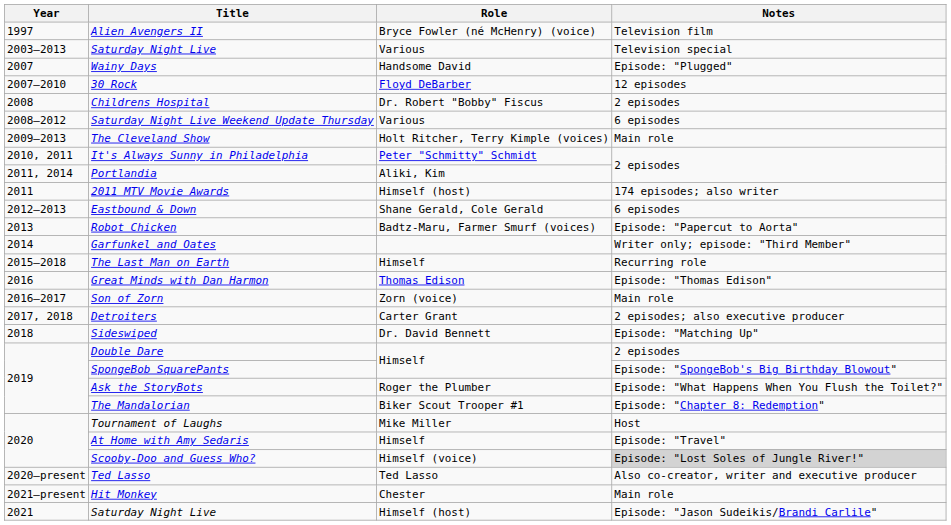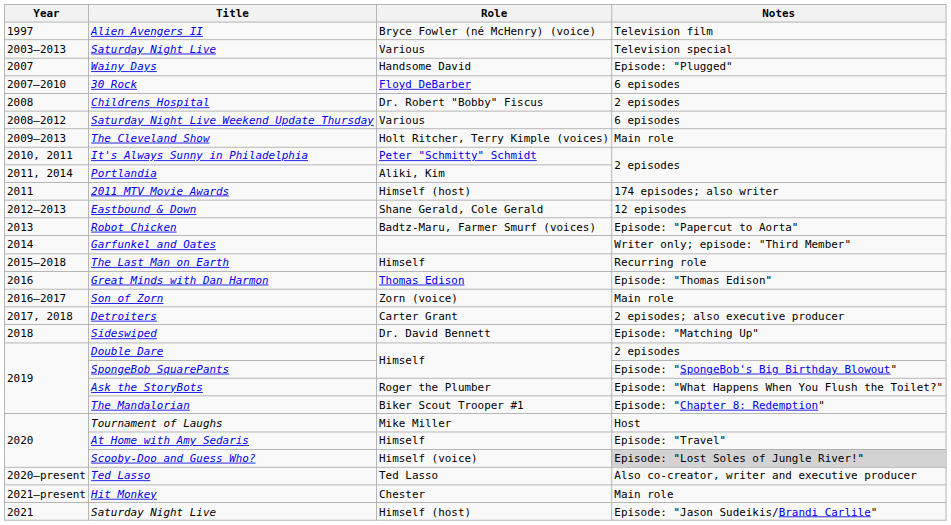 <table class="wikitable sortable">
 <tr>
 <th>Year</th>
 <th>Title</th>
 <th>Role</th>
 <th class="unsortable">Notes</th>
 </tr>
 <tr>
 <td>1997</td>
 <td><em><a href='#'>Alien Avengers II</a></em></td>
 <td>Bryce Fowler (né McHenry) (voice)</td>
 <td>Television film</td>
 </tr>
 <tr>
 <td>2003–2013</td>
 <td><em><a href='#'>Saturday Night Live</a></em></td>
 <td>Various</td>
 <td>Television special</td>
 </tr>
 <tr>
 <td>2007</td>
 <td><em><a href='#'>Wainy Days</a></em></td>
 <td>Handsome David</td>
 <td>Episode: "Plugged"</td>
 </tr>
 <tr>
 <td>2007–2010</td>
 <td><em><a href='#'>30 Rock</a></em></td>
 <td><a href='#'>Floyd DeBarber</a></td>
-<td>12 episodes</td>
+<td>6 episodes</td>
 </tr>
 <tr>
 <td>2008</td>
 <td><em><a href='#'>Childrens Hospital</a></em></td>
 <td>Dr. Robert "Bobby" Fiscus</td>
 <td>2 episodes</td>
 </tr>
 <tr>
 <td>2008–2012</td>
 <td><em><a href='#'>Saturday Night Live Weekend Update Thursday</a></em></td>
 <td>Various</td>
 <td>6 episodes</td>
 </tr>
 <tr>
 <td>2009–2013</td>
 <td><em><a href='#'>The Cleveland Show</a></em></td>
 <td>Holt Ritcher, Terry Kimple (voices)</td>
 <td>Main role</td>
 </tr>
 <tr>
 <td>2010, 2011</td>
 <td><em><a href='#'>It's Always Sunny in Philadelphia</a></em></td>
 <td><a href='#'>Peter "Schmitty" Schmidt</a></td>
 <td rowspan="2">2 episodes</td>
 </tr>
 <tr>
 <td>2011, 2014</td>
 <td><em><a href='#'>Portlandia</a></em></td>
 <td>Aliki, Kim</td>
 </tr>
 <tr>
 <td>2011</td>
 <td><em><a href='#'>2011 MTV Movie Awards</a></em></td>
 <td>Himself (host)</td>
 <td>174 episodes; also writer</td>
 </tr>
 <tr>
 <td>2012–2013</td>
 <td><em><a href='#'>Eastbound & Down</a></em></td>
 <td>Shane Gerald, Cole Gerald</td>
-<td>6 episodes</td>
+<td>12 episodes</td>
 </tr>
 <tr>
 <td>2013</td>
 <td><em><a href='#'>Robot Chicken</a></em></td>
 <td>Badtz-Maru, Farmer Smurf (voices)</td>
 <td>Episode: "Papercut to Aorta"</td>
 </tr>
 <tr>
 <td>2014</td>
 <td><em><a href='#'>Garfunkel and Oates</a></em></td>
 <td></td>
 <td>Writer only; episode: "Third Member"</td>
 </tr>
 <tr>
 <td>2015–2018</td>
 <td><em><a href='#'>The Last Man on Earth</a></em></td>
 <td>Himself</td>
 <td>Recurring role</td>
 </tr>
 <tr>
 <td>2016</td>
 <td><em><a href='#'>Great Minds with Dan Harmon</a></em></td>
 <td><a href='#'>Thomas Edison</a></td>
 <td>Episode: "Thomas Edison"</td>
 </tr>
 <tr>
 <td>2016–2017</td>
 <td><em><a href='#'>Son of Zorn</a></em></td>
 <td>Zorn (voice)</td>
 <td>Main role</td>
 </tr>
 <tr>
 <td>2017, 2018</td>
 <td><em><a href='#'>Detroiters</a></em></td>
 <td>Carter Grant</td>
 <td>2 episodes; also executive producer</td>
 </tr>
 <tr>
 <td>2018</td>
 <td><em><a href='#'>Sideswiped</a></em></td>
 <td>Dr. David Bennett</td>
 <td>Episode: "Matching Up"</td>
 </tr>
 <tr>
 <td rowspan="4">2019</td>
 <td><em><a href='#'>Double Dare</a></em></td>
 <td rowspan="2">Himself</td>
 <td>2 episodes</td>
 </tr>
 <tr>
 <td><em><a href='#'>SpongeBob SquarePants</a></em></td>
 <td>Episode: "<a href='#'>SpongeBob's Big Birthday Blowout</a>"</td>
 </tr>
 <tr>
 <td><em><a href='#'>Ask the StoryBots</a></em></td>
 <td>Roger the Plumber</td>
 <td>Episode: "What Happens When You Flush the Toilet?"</td>
 </tr>
 <tr>
 <td><em><a href='#'>The Mandalorian</a></em></td>
 <td>Biker Scout Trooper #1</td>
 <td>Episode: "<a href='#'>Chapter 8: Redemption</a>"</td>
 </tr>
 <tr>
 <td rowspan="3">2020</td>
 <td><em>Tournament of Laughs</em></td>
 <td>Mike Miller</td>
 <td>Host</td>
 </tr>
 <tr>
 <td><em><a href='#'>At Home with Amy Sedaris</a></em></td>
 <td>Himself</td>
 <td>Episode: "Travel"</td>
 </tr>
 <tr>
 <td><em><a href='#'>Scooby-Doo and Guess Who?</a></em></td>
 <td>Himself (voice)</td>
 <td style="background: lightgrey;">Episode: "Lost Soles of Jungle River!"</td>
 </tr>
 <tr>
 <td>2020–present</td>
 <td><em><a href='#'>Ted Lasso</a></em></td>
 <td>Ted Lasso</td>
 <td>Also co-creator, writer and executive producer</td>
 </tr>
 <tr>
 <td>2021–present</td>
 <td><em><a href='#'>Hit Monkey</a></em></td>
 <td>Chester</td>
 <td>Main role</td>
 </tr>
 <tr>
 <td>2021</td>
 <td><em>Saturday Night Live</em></td>
 <td>Himself (host)</td>
 <td>Episode: "Jason Sudeikis/<a href='#'>Brandi Carlile</a>"</td>
 </tr>
 </table>
